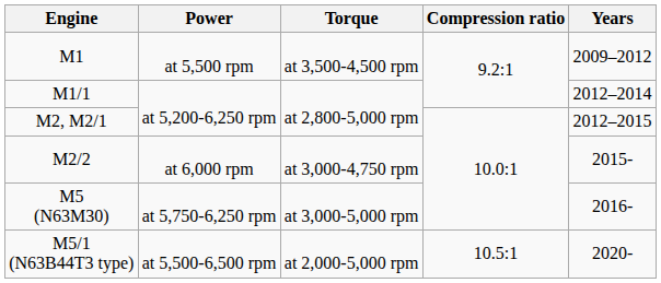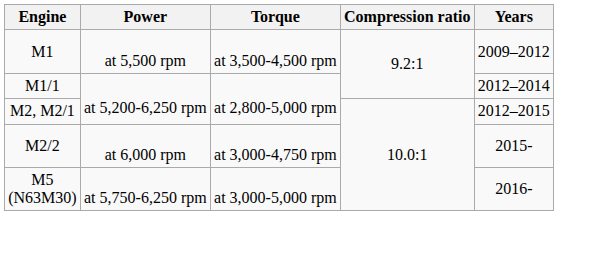 <table class="wikitable sortable" style="text-align: center;">
 <tr>
 <th>Engine</th>
 <th>Power</th>
 <th>Torque</th>
 <th>Compression ratio</th>
 <th>Years</th>
 </tr>
 <tr>
 <td>M1</td>
 <td> <br> at 5,500 rpm</td>
 <td> <br> at 3,500-4,500 rpm</td>
 <td rowspan=2>9.2:1</td>
 <td>2009–2012</td>
 </tr>
 <tr>
 <td>M1/1</td>
 <td rowspan=2> <br> at 5,200-6,250 rpm</td>
 <td rowspan=2> <br> at 2,800-5,000 rpm</td>
 <td>2012–2014</td>
 </tr>
 <tr>
 <td>M2, M2/1</td>
 <td rowspan=3>10.0:1</td>
 <td>2012–2015</td>
 </tr>
 <tr>
 <td>M2/2</td>
 <td> <br> at 6,000 rpm</td>
 <td> <br> at 3,000-4,750 rpm</td>
 <td>2015-</td>
 </tr>
 <tr>
 <td>M5<br> (N63M30)</td>
 <td> <br> at 5,750-6,250 rpm</td>
 <td> <br> at 3,000-5,000 rpm</td>
 <td>2016-</td>
 </tr>
-<tr>
-<td>M5/1<br> (N63B44T3 type)</td>
-<td> <br> at 5,500-6,500 rpm</td>
-<td> <br> at 2,000-5,000 rpm</td>
-<td>10.5:1</td>
-<td>2020-</td>
-</tr>
 </table>
